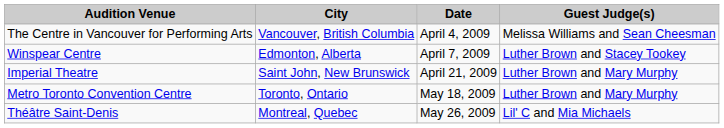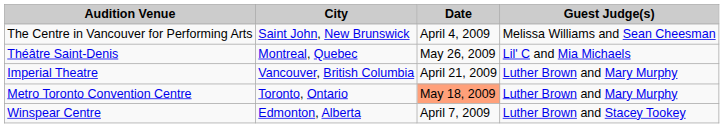 <table class="wikitable" border="1">
 <tr>
 <td bgcolor="#CCCCCC" align="Center"><strong>Audition Venue</strong></td>
 <td bgcolor="#CCCCCC" align="Center"><strong>City</strong></td>
 <td bgcolor="#CCCCCC" align="Center"><strong>Date</strong></td>
 <td bgcolor="#CCCCCC" align="Center"><strong>Guest Judge(s)</strong></td>
 </tr>
 <tr>
 <td>The Centre in Vancouver for Performing Arts</td>
-<td><a href='#'>Vancouver</a>, <a href='#'>British Columbia</a></td>
+<td><a href='#'>Saint John</a>, <a href='#'>New Brunswick</a></td>
 <td>April 4, 2009</td>
 <td>Melissa Williams and <a href='#'>Sean Cheesman</a></td>
+</tr>
+<tr>
+<td><a href='#'>Théâtre Saint-Denis</a></td>
+<td><a href='#'>Montreal</a>, <a href='#'>Quebec</a></td>
+<td>May 26, 2009</td>
+<td><a href='#'>Lil' C</a> and <a href='#'>Mia Michaels</a></td>
+</tr>
+<tr>
+<td><a href='#'>Imperial Theatre</a></td>
+<td><a href='#'>Vancouver</a>, <a href='#'>British Columbia</a></td>
+<td>April 21, 2009</td>
+<td><a href='#'>Luther Brown</a> and <a href='#'>Mary Murphy</a></td>
+</tr>
+<tr>
+<td><a href='#'>Metro Toronto Convention Centre</a></td>
+<td><a href='#'>Toronto</a>, <a href='#'>Ontario</a></td>
+<td style="background: lightsalmon;">May 18, 2009</td>
+<td><a href='#'>Luther Brown</a> and <a href='#'>Mary Murphy</a></td>
 </tr>
 <tr>
 <td><a href='#'>Winspear Centre</a></td>
 <td><a href='#'>Edmonton</a>, <a href='#'>Alberta</a></td>
 <td>April 7, 2009</td>
 <td><a href='#'>Luther Brown</a> and <a href='#'>Stacey Tookey</a></td>
 </tr>
-<tr>
-<td><a href='#'>Imperial Theatre</a></td>
-<td><a href='#'>Saint John</a>, <a href='#'>New Brunswick</a></td>
-<td>April 21, 2009</td>
-<td><a href='#'>Luther Brown</a> and <a href='#'>Mary Murphy</a></td>
-</tr>
-<tr>
-<td><a href='#'>Metro Toronto Convention Centre</a></td>
-<td><a href='#'>Toronto</a>, <a href='#'>Ontario</a></td>
-<td>May 18, 2009</td>
-<td><a href='#'>Luther Brown</a> and <a href='#'>Mary Murphy</a></td>
-</tr>
-<tr>
-<td><a href='#'>Théâtre Saint-Denis</a></td>
-<td><a href='#'>Montreal</a>, <a href='#'>Quebec</a></td>
-<td>May 26, 2009</td>
-<td><a href='#'>Lil' C</a> and <a href='#'>Mia Michaels</a></td>
-</tr>
 </table>
